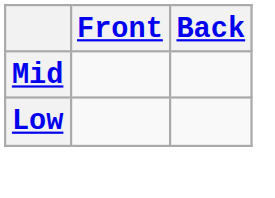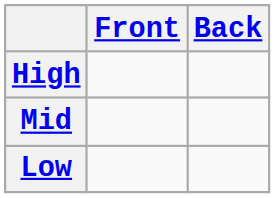 <table class="wikitable" style="text-align: center;">
 <tr>
 <th></th>
 <th><a href='#'>Front</a></th>
 <th><a href='#'>Back</a></th>
+</tr>
+<tr>
+<th><a href='#'>High</a></th>
+<td> </td>
+<td> </td>
 </tr>
 <tr>
 <th><a href='#'>Mid</a></th>
 <td> </td>
 <td> </td>
 </tr>
 <tr>
 <th><a href='#'>Low</a></th>
 <td></td>
 <td> </td>
 </tr>
 </table>
